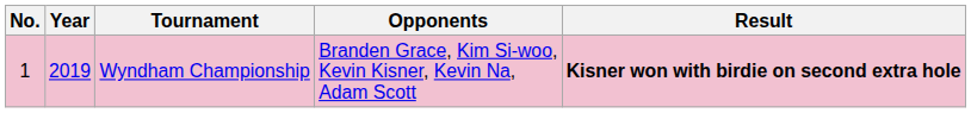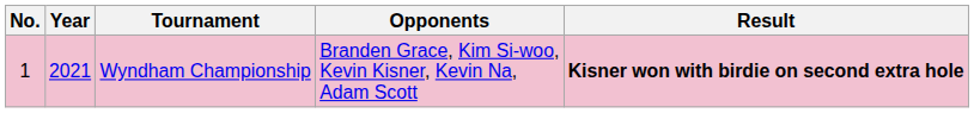 <table class="wikitable" style="font-size:95%;">
 <tr>
 <th>No.</th>
 <th>Year</th>
 <th>Tournament</th>
 <th>Opponents</th>
 <th>Result</th>
 </tr>
 <tr style="background:#F2C1D1;">
 <td align=center>1</td>
-<td><a href='#'>2019</a></td>
+<td><a href='#'>2021</a></td>
 <td><a href='#'>Wyndham Championship</a></td>
 <td> <a href='#'>Branden Grace</a>,  <a href='#'>Kim Si-woo</a>,<br> <a href='#'>Kevin Kisner</a>,  <a href='#'>Kevin Na</a>,<br> <a href='#'>Adam Scott</a></td>
 <td><strong>Kisner won with birdie on second extra hole</strong></td>
 </tr>
 </table>
